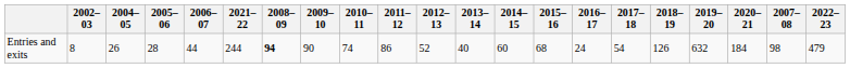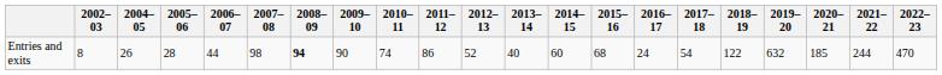 <table class="wikitable">
 <tr>
 <th></th>
 <th>2002–03</th>
 <th>2004–05</th>
 <th>2005–06</th>
 <th>2006–07</th>
-<th>2021–22</th>
+<th>2007–08</th>
 <th>2008–09</th>
 <th>2009–10</th>
 <th>2010–11</th>
 <th>2011–12</th>
 <th>2012–13</th>
 <th>2013–14</th>
 <th>2014–15</th>
 <th>2015–16</th>
 <th>2016–17</th>
 <th>2017–18</th>
 <th>2018–19</th>
 <th>2019–20</th>
 <th>2020–21</th>
-<th>2007–08</th>
+<th>2021–22</th>
 <th>2022–23</th>
 </tr>
 <tr>
 <td>Entries and exits</td>
 <td>8</td>
 <td>26</td>
 <td>28</td>
 <td>44</td>
-<td>244</td>
+<td>98</td>
 <td><strong>94</strong></td>
 <td>90</td>
 <td>74</td>
 <td>86</td>
 <td>52</td>
 <td>40</td>
 <td>60</td>
 <td>68</td>
 <td>24</td>
 <td>54</td>
-<td>126</td>
+<td>122</td>
 <td>632</td>
-<td>184</td>
-<td>98</td>
-<td>479</td>
+<td>185</td>
+<td>244</td>
+<td>470</td>
 </tr>
 </table>
